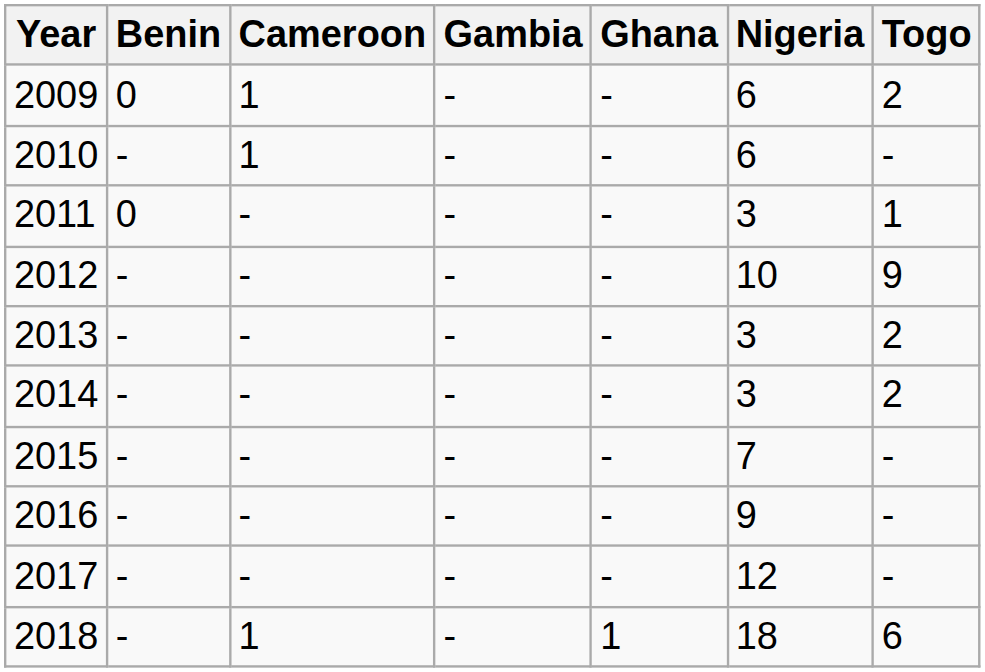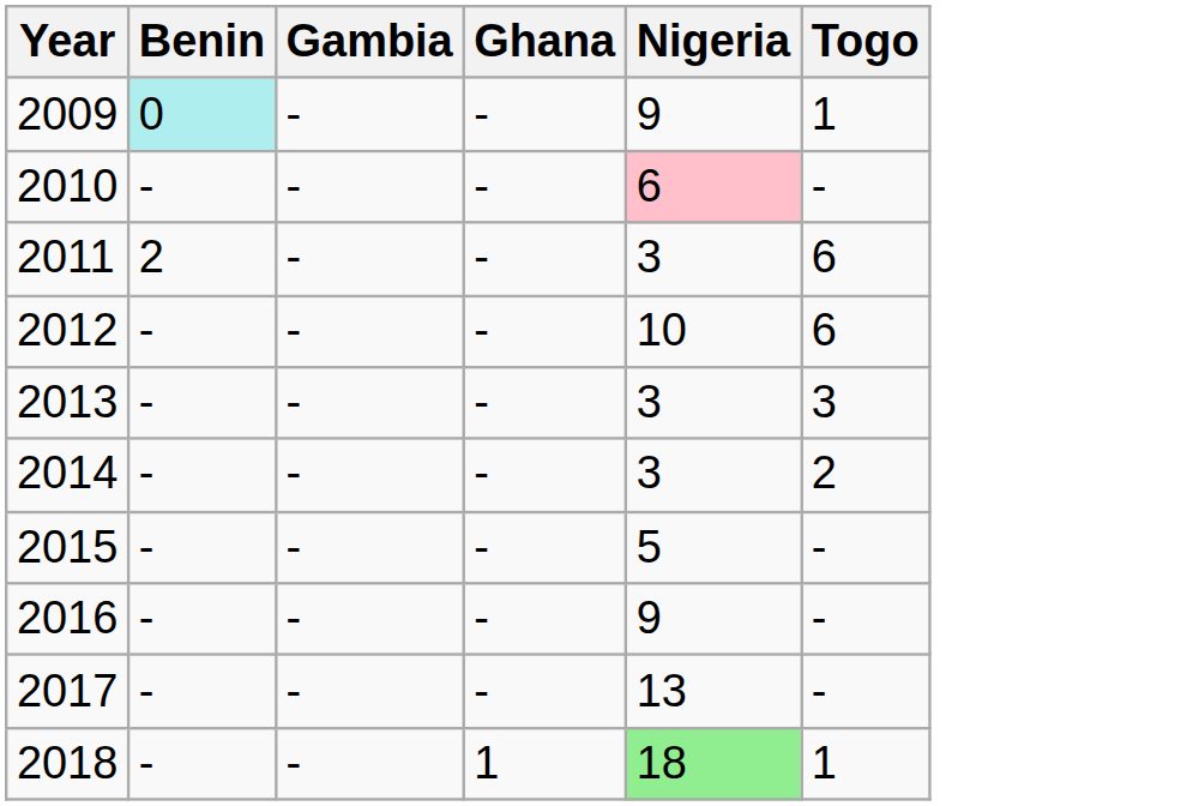 <table class="wikitable sortable collapsible">
 <tr style="text-align:left;"|>
 <th>Year</th>
 <th>Benin</th>
-<th>Cameroon</th>
 <th>Gambia</th>
 <th>Ghana</th>
 <th>Nigeria</th>
 <th>Togo</th>
 </tr>
 <tr>
 <td>2009</td>
-<td>0</td>
-<td>1</td>
+<td style="background: paleturquoise;">0</td>
 <td>-</td>
 <td>-</td>
-<td>6</td>
-<td>2</td>
+<td>9</td>
+<td>1</td>
 </tr>
 <tr>
 <td>2010</td>
 <td>-</td>
-<td>1</td>
 <td>-</td>
 <td>-</td>
-<td>6</td>
+<td style="background: pink;">6</td>
 <td>-</td>
 </tr>
 <tr>
 <td>2011</td>
-<td>0</td>
-<td>-</td>
+<td>2</td>
 <td>-</td>
 <td>-</td>
 <td>3</td>
-<td>1</td>
+<td>6</td>
 </tr>
 <tr>
 <td>2012</td>
 <td>-</td>
 <td>-</td>
 <td>-</td>
-<td>-</td>
 <td>10</td>
-<td>9</td>
+<td>6</td>
 </tr>
 <tr>
 <td>2013</td>
 <td>-</td>
 <td>-</td>
 <td>-</td>
-<td>-</td>
 <td>3</td>
-<td>2</td>
+<td>3</td>
 </tr>
 <tr>
 <td>2014</td>
-<td>-</td>
 <td>-</td>
 <td>-</td>
 <td>-</td>
 <td>3</td>
 <td>2</td>
 </tr>
 <tr>
 <td>2015</td>
 <td>-</td>
 <td>-</td>
 <td>-</td>
-<td>-</td>
-<td>7</td>
+<td>5</td>
 <td>-</td>
 </tr>
 <tr>
 <td>2016</td>
-<td>-</td>
 <td>-</td>
 <td>-</td>
 <td>-</td>
 <td>9</td>
 <td>-</td>
 </tr>
 <tr>
 <td>2017</td>
 <td>-</td>
 <td>-</td>
 <td>-</td>
-<td>-</td>
-<td>12</td>
+<td>13</td>
 <td>-</td>
 </tr>
 <tr>
 <td>2018</td>
 <td>-</td>
-<td>1</td>
 <td>-</td>
 <td>1</td>
-<td>18</td>
-<td>6</td>
+<td style="background: lightgreen;">18</td>
+<td>1</td>
 </tr>
 </table>
